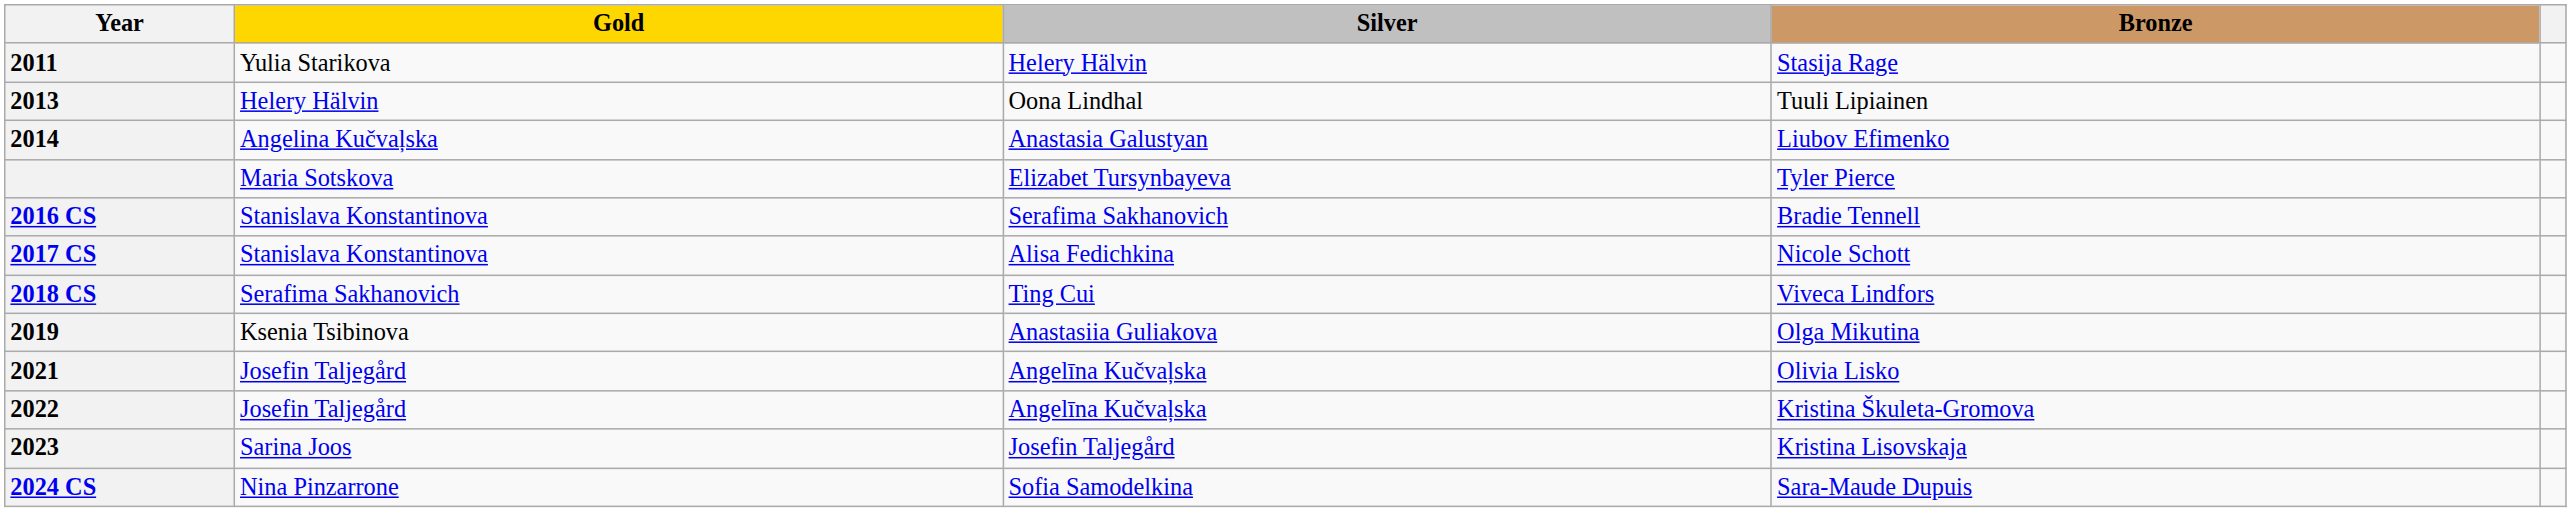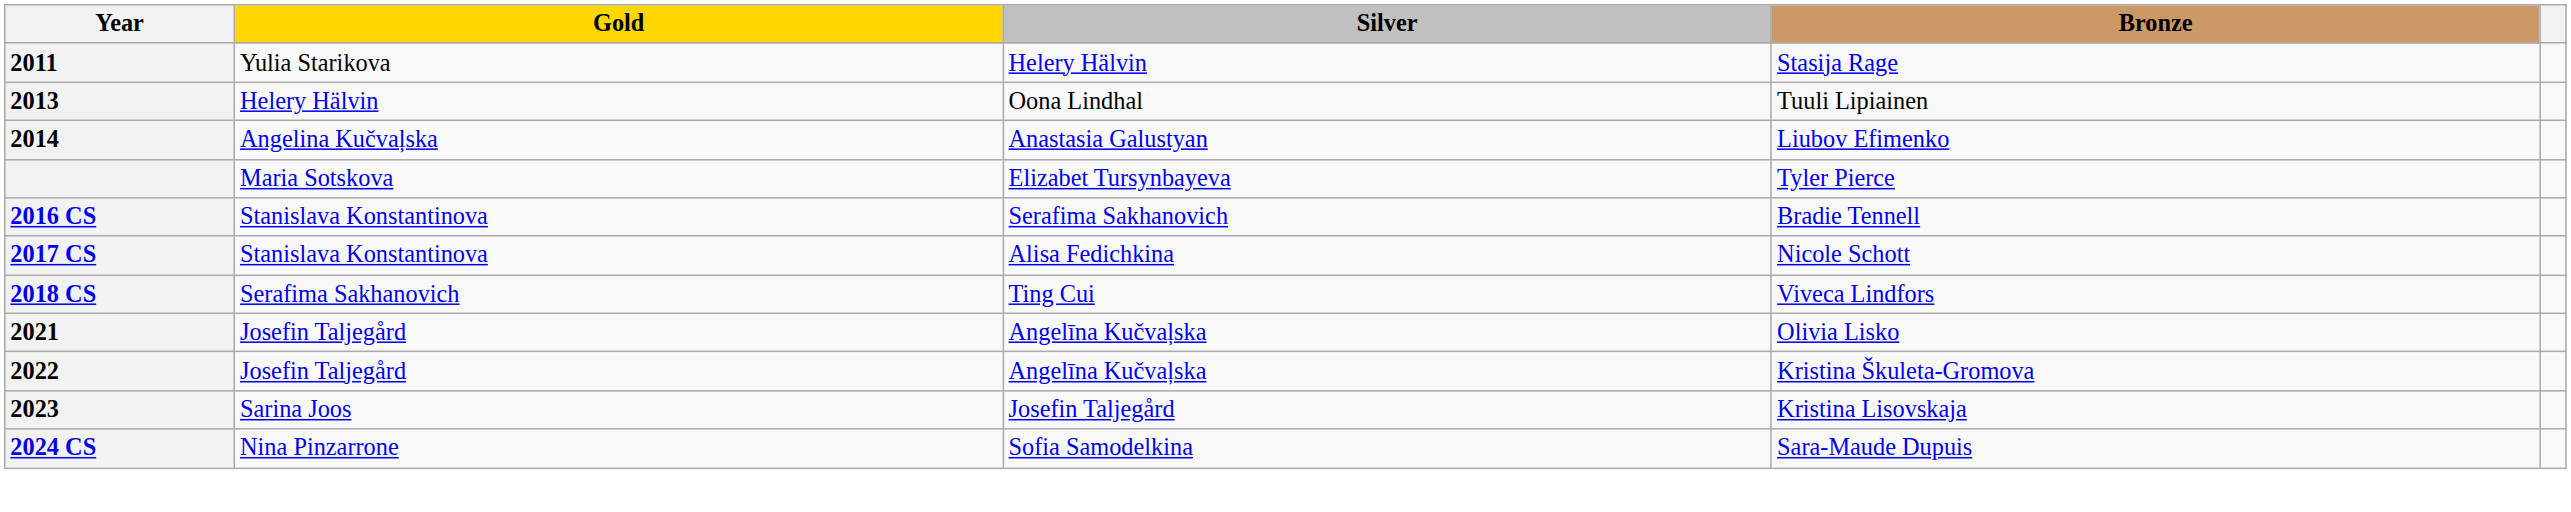 <table class="wikitable unsortable" style="text-align:left; width:85%">
 <tr>
 <th scope="col" style="text-align:center">Year</th>
 <td scope="col" style="text-align:center; width:30%; background:gold"><strong>Gold</strong></td>
 <td scope="col" style="text-align:center; width:30%; background:silver"><strong>Silver</strong></td>
 <td scope="col" style="text-align:center; width:30%; background:#c96"><strong>Bronze</strong></td>
 <th scope="col" style="text-align:center"></th>
 </tr>
 <tr>
 <th scope="row" style="text-align:left">2011</th>
 <td> Yulia Starikova</td>
 <td> <a href='#'>Helery Hälvin</a></td>
 <td> <a href='#'>Stasija Rage</a></td>
 <td></td>
 </tr>
 <tr>
 <th scope="row" style="text-align:left">2013</th>
 <td> <a href='#'>Helery Hälvin</a></td>
 <td> Oona Lindhal</td>
 <td> Tuuli Lipiainen</td>
 <td></td>
 </tr>
 <tr>
 <th scope="row" style="text-align:left">2014</th>
 <td> <a href='#'>Angelina Kučvaļska</a></td>
 <td> <a href='#'>Anastasia Galustyan</a></td>
 <td> <a href='#'>Liubov Efimenko</a></td>
 <td></td>
 </tr>
 <tr>
 <th scope="row" style="text-align:left"></th>
 <td> <a href='#'>Maria Sotskova</a></td>
 <td> <a href='#'>Elizabet Tursynbayeva</a></td>
 <td> <a href='#'>Tyler Pierce</a></td>
 <td></td>
 </tr>
 <tr>
 <th scope="row" style="text-align:left"><a href='#'>2016 CS</a></th>
 <td> <a href='#'>Stanislava Konstantinova</a></td>
 <td> <a href='#'>Serafima Sakhanovich</a></td>
 <td> <a href='#'>Bradie Tennell</a></td>
 <td></td>
 </tr>
 <tr>
 <th scope="row" style="text-align:left"><a href='#'>2017 CS</a></th>
 <td> <a href='#'>Stanislava Konstantinova</a></td>
 <td> <a href='#'>Alisa Fedichkina</a></td>
 <td> <a href='#'>Nicole Schott</a></td>
 <td></td>
 </tr>
 <tr>
 <th scope="row" style="text-align:left"><a href='#'>2018 CS</a></th>
 <td> <a href='#'>Serafima Sakhanovich</a></td>
 <td> <a href='#'>Ting Cui</a></td>
 <td> <a href='#'>Viveca Lindfors</a></td>
 <td></td>
 </tr>
 <tr>
-<th scope="row" style="text-align:left">2019</th>
-<td> Ksenia Tsibinova</td>
-<td> <a href='#'>Anastasiia Guliakova</a></td>
-<td> <a href='#'>Olga Mikutina</a></td>
-<td></td>
-</tr>
-<tr>
 <th scope="row" style="text-align:left">2021</th>
 <td> <a href='#'>Josefin Taljegård</a></td>
 <td> <a href='#'>Angelīna Kučvaļska</a></td>
 <td> <a href='#'>Olivia Lisko</a></td>
 <td></td>
 </tr>
 <tr>
 <th scope="row" style="text-align:left">2022</th>
 <td> <a href='#'>Josefin Taljegård</a></td>
 <td> <a href='#'>Angelīna Kučvaļska</a></td>
 <td> <a href='#'>Kristina Škuleta-Gromova</a></td>
 <td></td>
 </tr>
 <tr>
 <th scope="row" style="text-align:left">2023</th>
 <td> <a href='#'>Sarina Joos</a></td>
 <td> <a href='#'>Josefin Taljegård</a></td>
 <td> <a href='#'>Kristina Lisovskaja</a></td>
 <td></td>
 </tr>
 <tr>
 <th scope="row" style="text-align:left"><a href='#'>2024 CS</a></th>
 <td> <a href='#'>Nina Pinzarrone</a></td>
 <td> <a href='#'>Sofia Samodelkina</a></td>
 <td> <a href='#'>Sara-Maude Dupuis</a></td>
 <td></td>
 </tr>
 </table>
